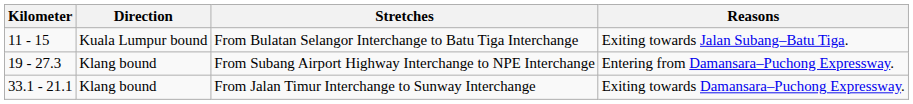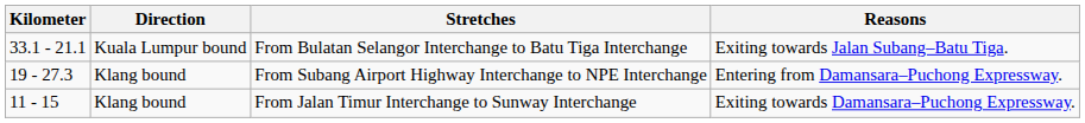 <table class=wikitable>
 <tr>
 <th>Kilometer</th>
 <th>Direction</th>
 <th>Stretches</th>
 <th>Reasons</th>
 </tr>
 <tr>
-<td>11 - 15</td>
+<td>33.1 - 21.1</td>
 <td>Kuala Lumpur bound</td>
 <td>From Bulatan Selangor Interchange to Batu Tiga Interchange</td>
 <td>Exiting towards <a href='#'>Jalan Subang–Batu Tiga</a>.</td>
 </tr>
 <tr>
 <td>19 - 27.3</td>
 <td>Klang bound</td>
 <td>From Subang Airport Highway Interchange to NPE Interchange</td>
 <td>Entering from <a href='#'>Damansara–Puchong Expressway</a>.</td>
 </tr>
 <tr>
-<td>33.1 - 21.1</td>
+<td>11 - 15</td>
 <td>Klang bound</td>
 <td>From Jalan Timur Interchange to Sunway Interchange</td>
 <td>Exiting towards <a href='#'>Damansara–Puchong Expressway</a>.</td>
 </tr>
 </table>
